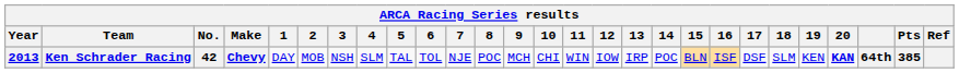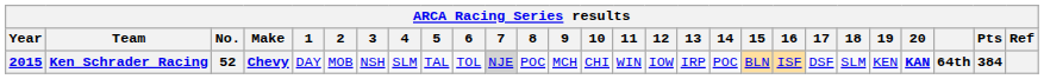 <table class="wikitable" style="text-align:center; font-size:75%">
 <tr>
 <th colspan=48><a href='#'>ARCA Racing Series</a> results</th>
 </tr>
 <tr>
 <th>Year</th>
 <th>Team</th>
 <th>No.</th>
 <th>Make</th>
 <th>1</th>
 <th>2</th>
 <th>3</th>
 <th>4</th>
 <th>5</th>
 <th>6</th>
 <th>7</th>
 <th>8</th>
 <th>9</th>
 <th>10</th>
 <th>11</th>
 <th>12</th>
 <th>13</th>
 <th>14</th>
 <th>15</th>
 <th>16</th>
 <th>17</th>
 <th>18</th>
 <th>19</th>
 <th>20</th>
 <th></th>
 <th>Pts</th>
 <th>Ref</th>
 </tr>
 <tr>
-<th><a href='#'>2013</a></th>
+<th><a href='#'>2015</a></th>
 <th><a href='#'>Ken Schrader Racing</a></th>
-<th>42</th>
+<th>52</th>
 <th><a href='#'>Chevy</a></th>
 <td><a href='#'>DAY</a></td>
 <td><a href='#'>MOB</a></td>
 <td><a href='#'>NSH</a></td>
 <td><a href='#'>SLM</a></td>
 <td><a href='#'>TAL</a></td>
 <td><a href='#'>TOL</a></td>
-<td><a href='#'>NJE</a></td>
+<td style="background: lightgrey;"><a href='#'>NJE</a></td>
 <td><a href='#'>POC</a></td>
 <td><a href='#'>MCH</a></td>
 <td><a href='#'>CHI</a></td>
 <td><a href='#'>WIN</a></td>
 <td><a href='#'>IOW</a></td>
 <td><a href='#'>IRP</a></td>
 <td><a href='#'>POC</a></td>
 <td style="background:#FFDF9F;"><a href='#'>BLN</a><br></td>
 <td style="background:#FFDF9F;"><a href='#'>ISF</a><br></td>
 <td><a href='#'>DSF</a></td>
 <td><a href='#'>SLM</a></td>
 <td><a href='#'>KEN</a></td>
 <td><strong><a href='#'>KAN</a></strong></td>
 <th>64th</th>
-<th>385</th>
+<th>384</th>
 <th></th>
 </tr>
 </table>
